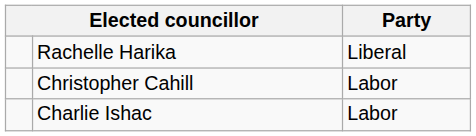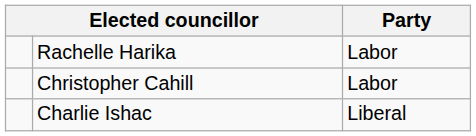 <table class="wikitable" style="float:right;clear:right;width:30%">
 <tr>
 <th colspan="2">Elected councillor</th>
 <th>Party</th>
 </tr>
 <tr>
 <td> </td>
 <td>Rachelle Harika</td>
-<td>Liberal</td>
+<td>Labor</td>
 </tr>
 <tr>
 <td> </td>
 <td>Christopher Cahill</td>
 <td>Labor</td>
 </tr>
 <tr>
 <td> </td>
 <td>Charlie Ishac</td>
-<td>Labor</td>
+<td>Liberal</td>
 </tr>
 </table>
